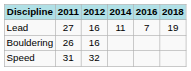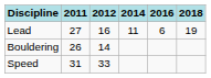 <table class="wikitable" style="text-align: center">
 <tr>
 <th style="background: #b0e0e6">Discipline</th>
 <th style="background: #b0e0e6">2011</th>
 <th style="background: #b0e0e6">2012</th>
 <th style="background: #b0e0e6">2014</th>
 <th style="background: #b0e0e6">2016</th>
 <th style="background: #b0e0e6">2018</th>
 </tr>
 <tr>
 <td align="left">Lead</td>
 <td>27</td>
 <td>16</td>
 <td>11</td>
-<td>7</td>
+<td>6</td>
 <td>19</td>
 </tr>
 <tr>
 <td align="left">Bouldering</td>
 <td>26</td>
-<td>16</td>
+<td>14</td>
 <td></td>
 <td></td>
 <td></td>
 </tr>
 <tr>
 <td align="left">Speed</td>
 <td>31</td>
-<td>32</td>
+<td>33</td>
 <td></td>
 <td></td>
 <td></td>
 </tr>
 </table>
